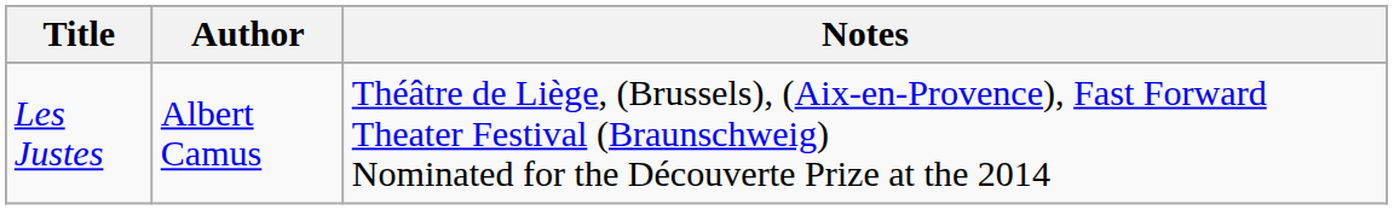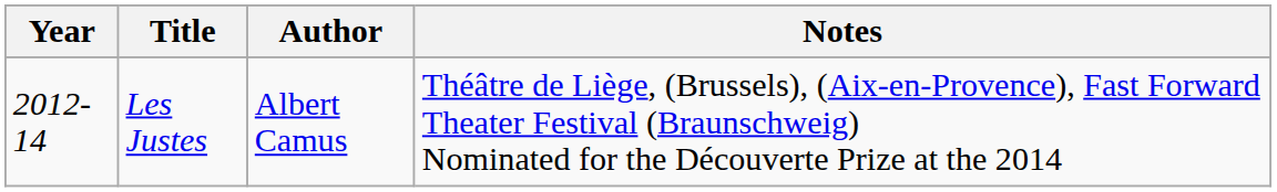 <table class="wikitable">
 <tr>
+<th><strong>Year</strong></th>
 <th>Title</th>
 <th><strong>Author</strong></th>
 <th><strong>Notes</strong></th>
 </tr>
 <tr>
+<td><em>2012-14</em></td>
 <td><em><a href='#'>Les Justes</a></em></td>
 <td><a href='#'>Albert Camus</a></td>
 <td><a href='#'>Théâtre de Liège</a>,  (Brussels),  (<a href='#'>Aix-en-Provence</a>), <a href='#'>Fast Forward Theater Festival</a> (<a href='#'>Braunschweig</a>)<br>Nominated for the Découverte Prize at the 2014 </td>
 </tr>
 </table>
